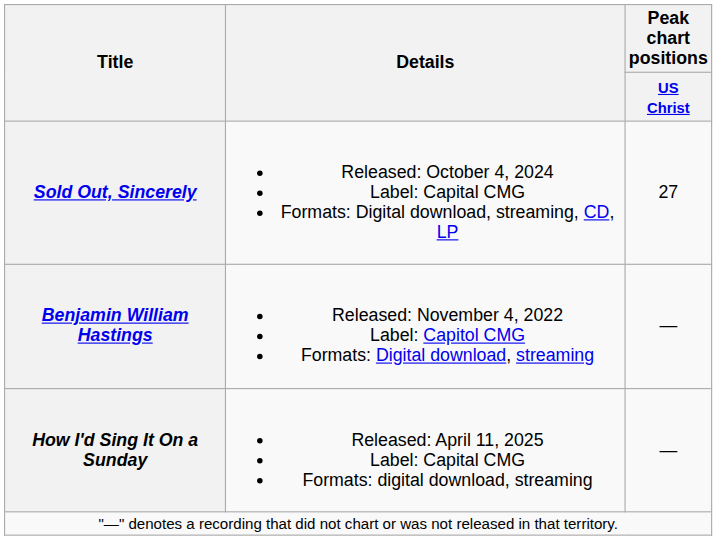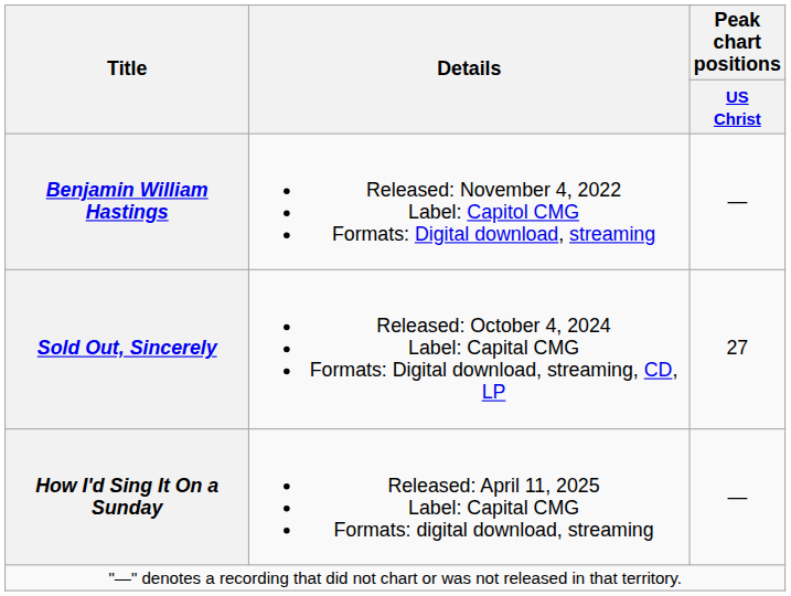 <table class="wikitable plainrowheaders" style="text-align:center;">
 <tr>
 <th rowspan="2" scope="col" style="width:12em;">Title</th>
 <th rowspan="2" scope="col" style="width:22em;">Details</th>
 <th>Peak<br>chart<br>positions</th>
 </tr>
 <tr>
 <th><small><a href='#'>US<br>Christ</a><br></small></th>
 </tr>
 <tr>
+<th scope="row"><em><a href='#'>Benjamin William Hastings</a></em></th>
+<td><br><ul><li>Released: November 4, 2022</li><li>Label: <a href='#'>Capitol CMG</a></li><li>Formats: <a href='#'>Digital download</a>, <a href='#'>streaming</a></li></ul></td>
+<td>—</td>
+</tr>
+<tr>
 <th scope="row"><em><a href='#'>Sold Out, Sincerely</a></em></th>
 <td><br><ul><li>Released: October 4, 2024</li><li>Label: Capital CMG</li><li>Formats: Digital download, streaming, <a href='#'>CD</a>, <a href='#'>LP</a></li></ul></td>
 <td>27</td>
-</tr>
-<tr>
-<th scope="row"><em><a href='#'>Benjamin William Hastings</a></em></th>
-<td><br><ul><li>Released: November 4, 2022</li><li>Label: <a href='#'>Capitol CMG</a></li><li>Formats: <a href='#'>Digital download</a>, <a href='#'>streaming</a></li></ul></td>
-<td>—</td>
 </tr>
 <tr>
 <th scope="row"><em>How I'd Sing It On a Sunday</em></th>
 <td><br><ul><li>Released: April 11, 2025</li><li>Label: Capital CMG</li><li>Formats: digital download, streaming</li></ul></td>
 <td>—</td>
 </tr>
 <tr>
 <td colspan="3" style="font-size:85%">"—" denotes a recording that did not chart or was not released in that territory.</td>
 </tr>
 </table>
